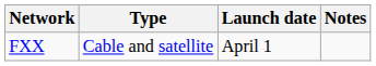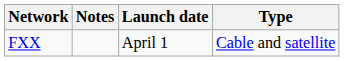 <table class="wikitable">
 <tr>
 <th>Network</th>
+<th>Notes</th>
+<th>Launch date</th>
 <th>Type</th>
-<th>Launch date</th>
-<th>Notes</th>
 </tr>
 <tr>
 <td><a href='#'>FXX</a></td>
+<td></td>
+<td>April 1</td>
 <td><a href='#'>Cable</a> and <a href='#'>satellite</a></td>
-<td>April 1</td>
-<td></td>
 </tr>
 </table>
